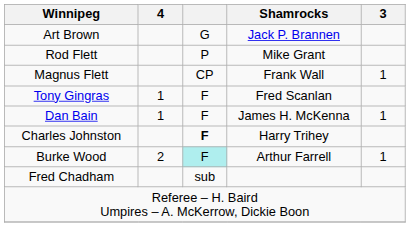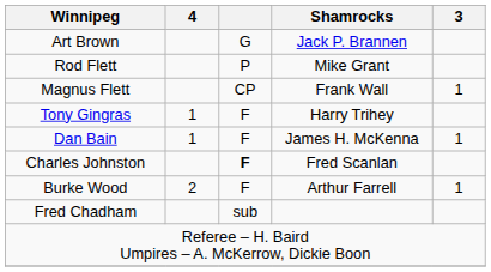 <table class="wikitable" style="text-align:center;">
 <tr>
 <th style="width:10em">Winnipeg</th>
 <th style="width:3em">4</th>
 <th style="width:3em"></th>
 <th style="width:10em">Shamrocks</th>
 <th style="width:3em">3</th>
 </tr>
 <tr>
 <td>Art Brown</td>
 <td></td>
 <td>G</td>
 <td><a href='#'>Jack P. Brannen</a></td>
 <td></td>
 </tr>
 <tr>
 <td>Rod Flett</td>
 <td></td>
 <td>P</td>
 <td>Mike Grant</td>
 <td></td>
 </tr>
 <tr>
 <td>Magnus Flett</td>
 <td></td>
 <td>CP</td>
 <td>Frank Wall</td>
 <td>1</td>
 </tr>
 <tr>
 <td><a href='#'>Tony Gingras</a></td>
 <td>1</td>
 <td>F</td>
-<td>Fred Scanlan</td>
+<td>Harry Trihey</td>
 <td></td>
 </tr>
 <tr>
 <td><a href='#'>Dan Bain</a></td>
 <td>1</td>
 <td>F</td>
 <td>James H. McKenna</td>
 <td>1</td>
 </tr>
 <tr>
 <td>Charles Johnston</td>
 <td></td>
 <td><strong>F</strong></td>
-<td>Harry Trihey</td>
+<td>Fred Scanlan</td>
 <td></td>
 </tr>
 <tr>
 <td>Burke Wood</td>
 <td>2</td>
-<td style="background: paleturquoise;">F</td>
+<td>F</td>
 <td>Arthur Farrell</td>
 <td>1</td>
 </tr>
 <tr>
 <td>Fred Chadham</td>
 <td></td>
 <td>sub</td>
 <td></td>
 <td></td>
 </tr>
 <tr>
 <td colspan=5 align=center>Referee – H. Baird<br>Umpires – A. McKerrow, Dickie Boon</td>
 </tr>
 <tr>
 </tr>
 </table>
